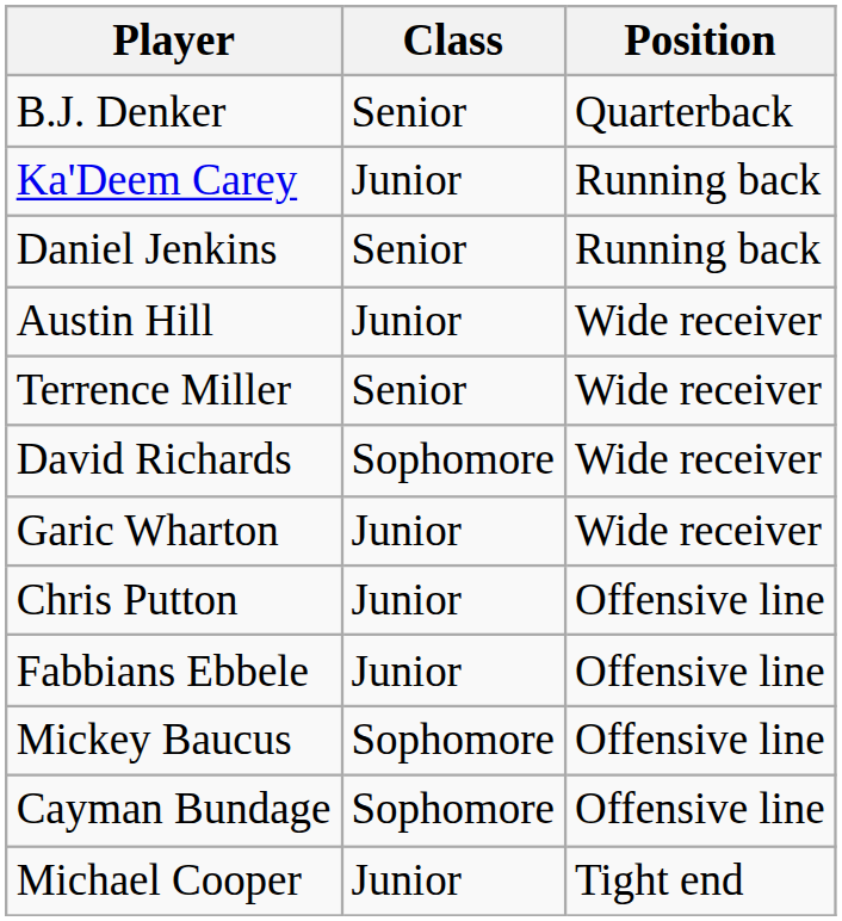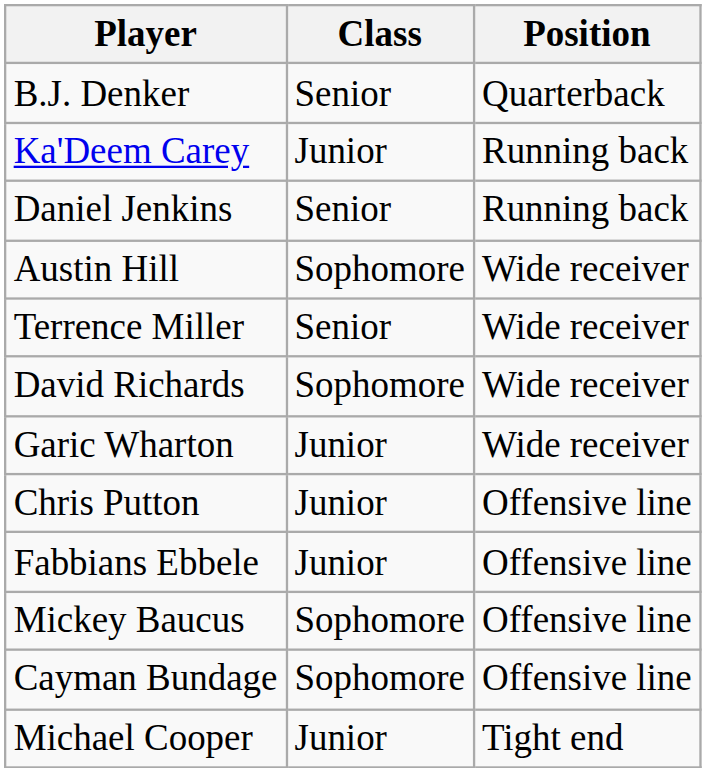 <table class="wikitable" border="1">
 <tr>
 <th>Player</th>
 <th>Class</th>
 <th>Position</th>
 </tr>
 <tr>
 <td>B.J. Denker</td>
 <td>Senior</td>
 <td>Quarterback</td>
 </tr>
 <tr>
 <td><a href='#'>Ka'Deem Carey</a></td>
 <td>Junior</td>
 <td>Running back</td>
 </tr>
 <tr>
 <td>Daniel Jenkins</td>
 <td>Senior</td>
 <td>Running back</td>
 </tr>
 <tr>
 <td>Austin Hill</td>
-<td>Junior</td>
+<td>Sophomore</td>
 <td>Wide receiver</td>
 </tr>
 <tr>
 <td>Terrence Miller</td>
 <td>Senior</td>
 <td>Wide receiver</td>
 </tr>
 <tr>
 <td>David Richards</td>
 <td>Sophomore</td>
 <td>Wide receiver</td>
 </tr>
 <tr>
 <td>Garic Wharton</td>
 <td>Junior</td>
 <td>Wide receiver</td>
 </tr>
 <tr>
 <td>Chris Putton</td>
 <td>Junior</td>
 <td>Offensive line</td>
 </tr>
 <tr>
 <td>Fabbians Ebbele</td>
 <td>Junior</td>
 <td>Offensive line</td>
 </tr>
 <tr>
 <td>Mickey Baucus</td>
 <td>Sophomore</td>
 <td>Offensive line</td>
 </tr>
 <tr>
 <td>Cayman Bundage</td>
 <td>Sophomore</td>
 <td>Offensive line</td>
 </tr>
 <tr>
 <td>Michael Cooper</td>
 <td>Junior</td>
 <td>Tight end</td>
 </tr>
 </table>
